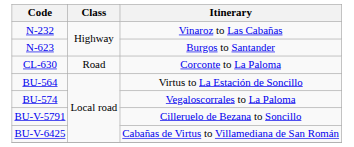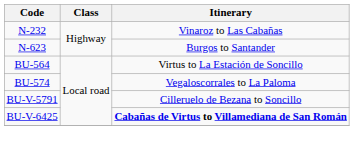 <table class="wikitable" style="text-align: center; margin: auto">
 <tr>
 <th>Code</th>
 <th>Class</th>
 <th>Itinerary</th>
 </tr>
 <tr>
 <td><a href='#'>N-232</a></td>
 <td rowspan="2">Highway</td>
 <td><a href='#'>Vinaroz</a> to <a href='#'>Las Cabañas</a></td>
 </tr>
 <tr>
 <td><a href='#'>N-623</a></td>
 <td><a href='#'>Burgos</a> to <a href='#'>Santander</a></td>
 </tr>
 <tr>
-<td><a href='#'>CL-630</a></td>
-<td>Road</td>
-<td><a href='#'>Corconte</a> to <a href='#'>La Paloma</a></td>
-</tr>
-<tr>
 <td><a href='#'>BU-564</a></td>
 <td rowspan="4">Local road</td>
 <td>Virtus to <a href='#'>La Estación de Soncillo</a></td>
 </tr>
 <tr>
 <td><a href='#'>BU-574</a></td>
 <td><a href='#'>Vegaloscorrales</a> to <a href='#'>La Paloma</a></td>
 </tr>
 <tr>
 <td><a href='#'>BU-V-5791</a></td>
 <td><a href='#'>Cilleruelo de Bezana</a> to <a href='#'>Soncillo</a></td>
 </tr>
 <tr>
 <td><a href='#'>BU-V-6425</a></td>
-<td><a href='#'>Cabañas de Virtus</a> to <a href='#'>Villamediana de San Román</a></td>
+<td><strong><a href='#'>Cabañas de Virtus</a> to <a href='#'>Villamediana de San Román</a></strong></td>
 </tr>
 <tr>
 </tr>
 </table>
